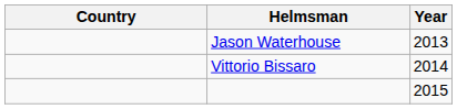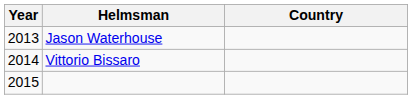 <table class=wikitable>
 <tr>
+<th>Year</th>
+<th width=200px>Helmsman</th>
 <th width=200px>Country</th>
-<th width=200px>Helmsman</th>
-<th>Year</th>
 </tr>
 <tr>
+<td>2013</td>
+<td><a href='#'>Jason Waterhouse</a></td>
 <td></td>
-<td><a href='#'>Jason Waterhouse</a></td>
-<td>2013</td>
 </tr>
 <tr>
+<td>2014</td>
+<td><a href='#'>Vittorio Bissaro</a></td>
 <td></td>
-<td><a href='#'>Vittorio Bissaro</a></td>
-<td>2014</td>
 </tr>
 <tr>
+<td>2015</td>
 <td></td>
 <td></td>
-<td>2015</td>
 </tr>
 </table>
